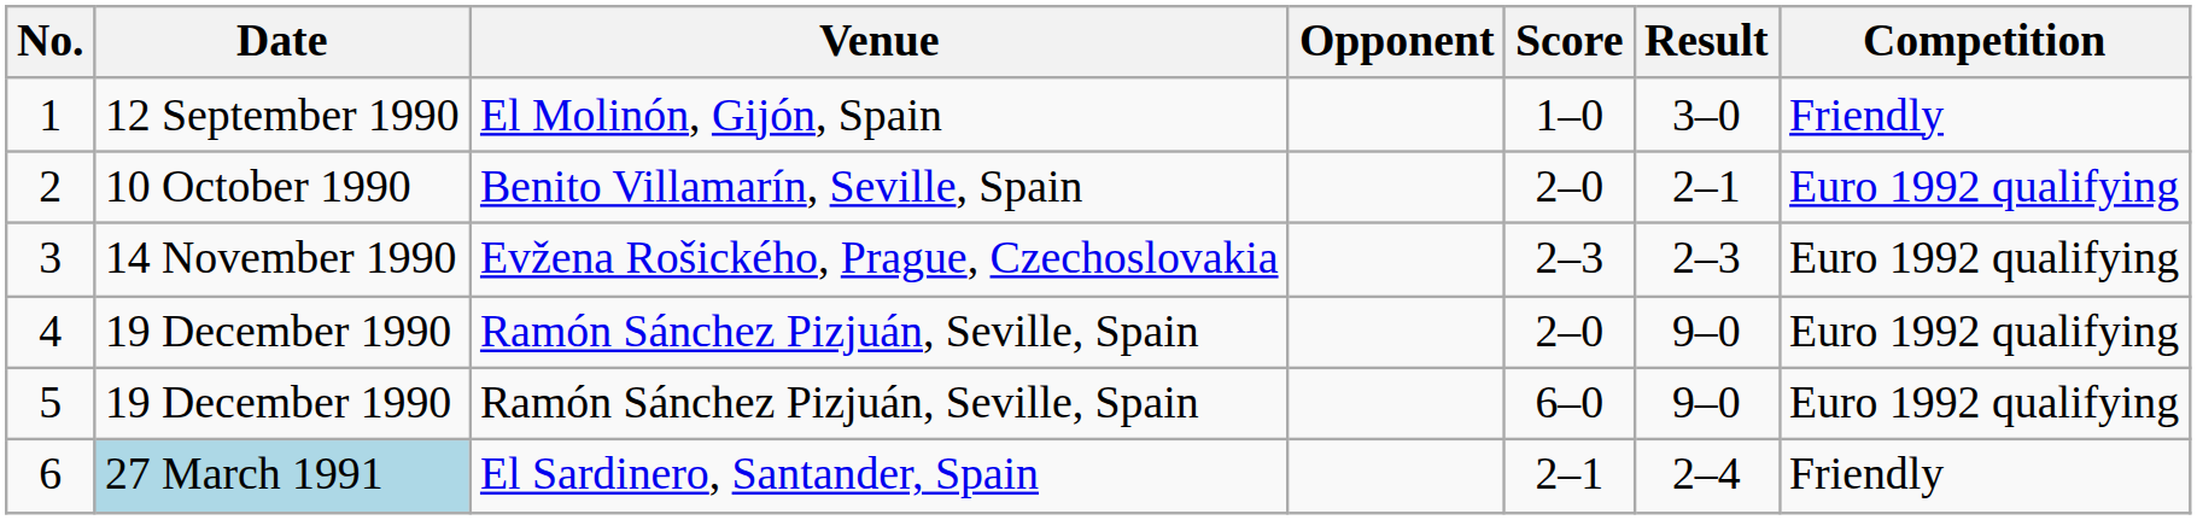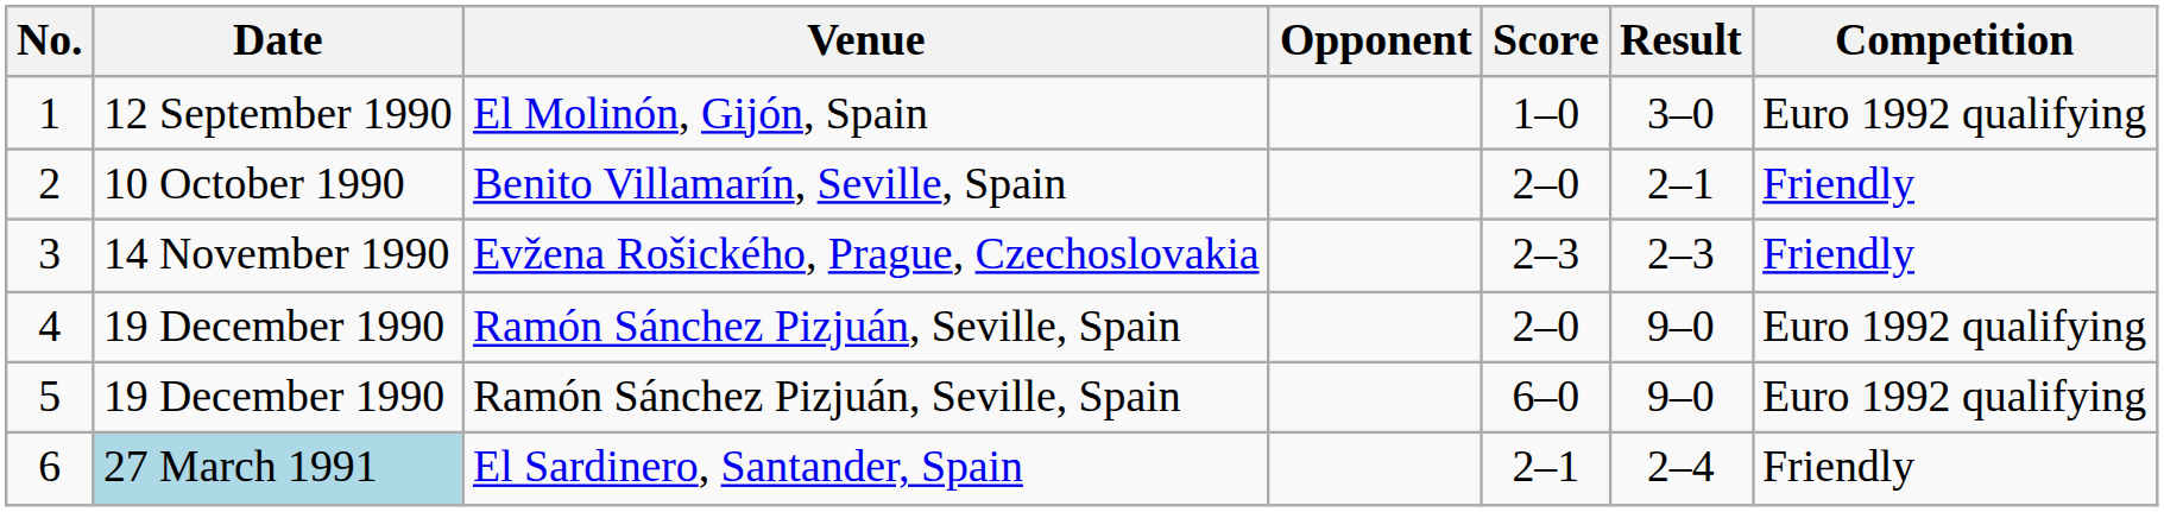 <table class="wikitable sortable">
 <tr>
 <th scope="col">No.</th>
 <th scope="col">Date</th>
 <th scope="col">Venue</th>
 <th scope="col">Opponent</th>
 <th scope="col">Score</th>
 <th scope="col">Result</th>
 <th scope="col">Competition</th>
 </tr>
 <tr>
 <td align="center">1</td>
 <td>12 September 1990</td>
 <td><a href='#'>El Molinón</a>, <a href='#'>Gijón</a>, Spain</td>
 <td></td>
 <td align="center">1–0</td>
 <td align="center">3–0</td>
-<td><a href='#'>Friendly</a></td>
+<td>Euro 1992 qualifying</td>
 </tr>
 <tr>
 <td align="center">2</td>
 <td>10 October 1990</td>
 <td><a href='#'>Benito Villamarín</a>, <a href='#'>Seville</a>, Spain</td>
 <td></td>
 <td align="center">2–0</td>
 <td align="center">2–1</td>
-<td><a href='#'>Euro 1992 qualifying</a></td>
+<td><a href='#'>Friendly</a></td>
 </tr>
 <tr>
 <td align="center">3</td>
 <td>14 November 1990</td>
 <td><a href='#'>Evžena Rošického</a>, <a href='#'>Prague</a>, <a href='#'>Czechoslovakia</a></td>
 <td></td>
 <td align="center">2–3</td>
 <td align="center">2–3</td>
-<td>Euro 1992 qualifying</td>
+<td><a href='#'>Friendly</a></td>
 </tr>
 <tr>
 <td align="center">4</td>
 <td>19 December 1990</td>
 <td><a href='#'>Ramón Sánchez Pizjuán</a>, Seville, Spain</td>
 <td></td>
 <td align="center">2–0</td>
 <td align="center">9–0</td>
 <td>Euro 1992 qualifying</td>
 </tr>
 <tr>
 <td align="center">5</td>
 <td>19 December 1990</td>
 <td>Ramón Sánchez Pizjuán, Seville, Spain</td>
 <td></td>
 <td align="center">6–0</td>
 <td align="center">9–0</td>
 <td>Euro 1992 qualifying</td>
 </tr>
 <tr>
 <td align="center">6</td>
 <td style="background: lightblue;">27 March 1991</td>
 <td><a href='#'>El Sardinero</a>, <a href='#'>Santander, Spain</a></td>
 <td></td>
 <td align="center">2–1</td>
 <td align="center">2–4</td>
 <td>Friendly</td>
 </tr>
 </table>
